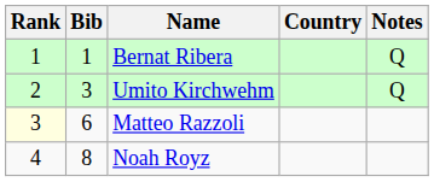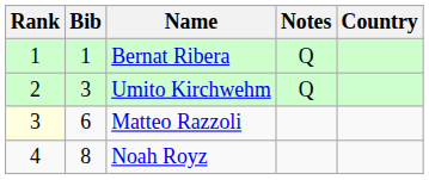 <table class="wikitable" style="text-align:center;">
 <tr>
 <th>Rank</th>
 <th>Bib</th>
 <th>Name</th>
+<th>Notes</th>
 <th>Country</th>
-<th>Notes</th>
 </tr>
 <tr bgcolor=ccffcc>
 <td>1</td>
 <td>1</td>
 <td align=left><a href='#'>Bernat Ribera</a></td>
+<td>Q</td>
 <td align=left></td>
-<td>Q</td>
 </tr>
 <tr bgcolor=ccffcc>
 <td>2</td>
 <td>3</td>
 <td align=left><a href='#'>Umito Kirchwehm</a></td>
+<td>Q</td>
 <td align=left></td>
-<td>Q</td>
 </tr>
 <tr>
 <td style="background: lightyellow;">3</td>
 <td>6</td>
 <td align=left><a href='#'>Matteo Razzoli</a></td>
+<td></td>
 <td align=left></td>
-<td></td>
 </tr>
 <tr>
 <td>4</td>
 <td>8</td>
 <td align=left><a href='#'>Noah Royz</a></td>
+<td></td>
 <td align=left></td>
-<td></td>
 </tr>
 </table>
